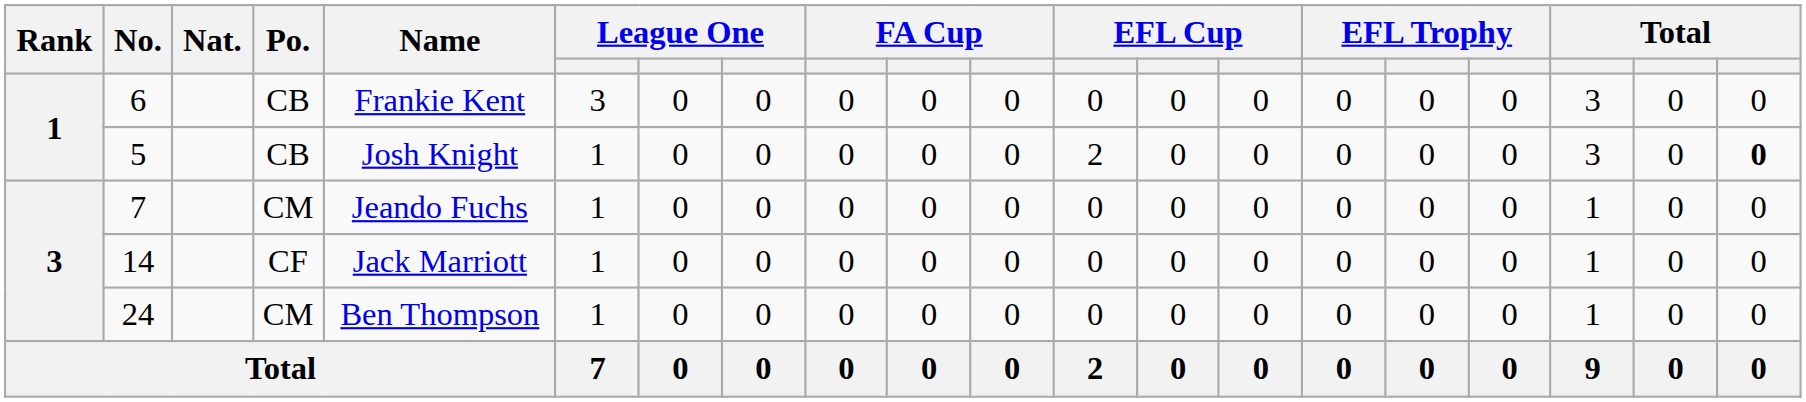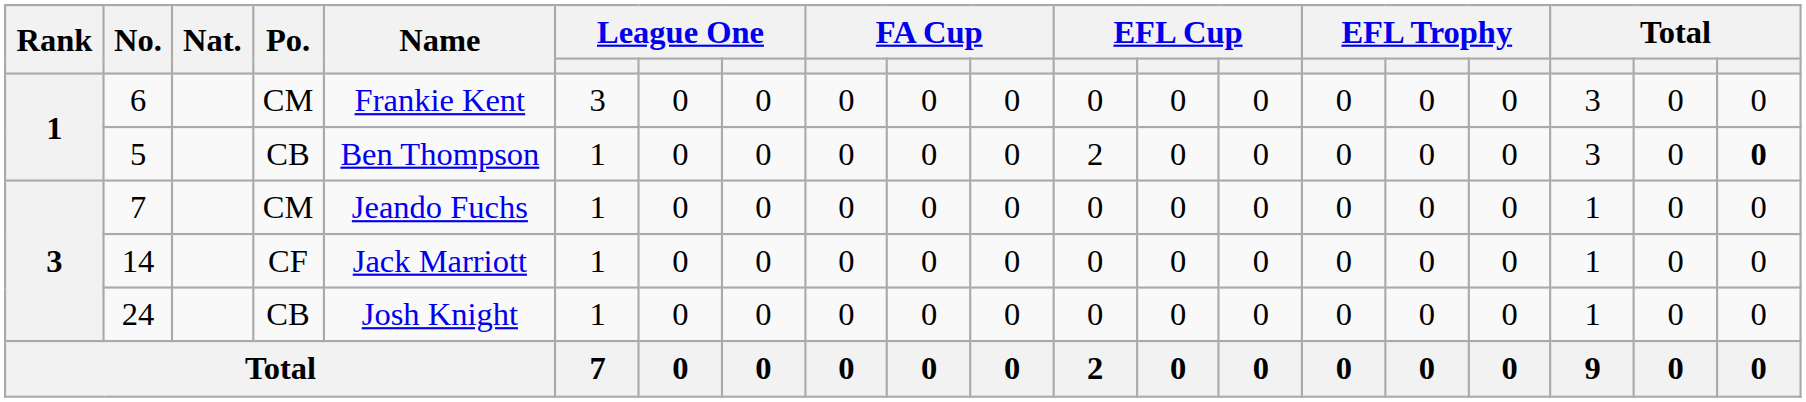 <table class="wikitable" style="text-align:center; font-size:95%; width:95%;">
 <tr>
 <th rowspan=2>Rank</th>
 <th rowspan=2>No.</th>
 <th rowspan=2>Nat.</th>
 <th rowspan=2>Po.</th>
 <th rowspan=2>Name</th>
 <th colspan=3 width=100px><a href='#'>League One</a></th>
 <th colspan=3 width=100px><a href='#'>FA Cup</a></th>
 <th colspan=3 width=100px><a href='#'>EFL Cup</a></th>
 <th colspan=3 width=100px><a href='#'>EFL Trophy</a></th>
 <th colspan=3 width=100px>Total</th>
 </tr>
 <tr>
 <th></th>
 <th></th>
 <th></th>
 <th></th>
 <th></th>
 <th></th>
 <th></th>
 <th></th>
 <th></th>
 <th></th>
 <th></th>
 <th></th>
 <th></th>
 <th></th>
 <th></th>
 </tr>
 <tr>
 <th rowspan=2>1</th>
 <td>6</td>
 <td></td>
-<td>CB</td>
+<td>CM</td>
 <td><a href='#'>Frankie Kent</a></td>
 <td>3</td>
 <td>0</td>
 <td>0</td>
 <td>0</td>
 <td>0</td>
 <td>0</td>
 <td>0</td>
 <td>0</td>
 <td>0</td>
 <td>0</td>
 <td>0</td>
 <td>0</td>
 <td>3</td>
 <td>0</td>
 <td>0</td>
 </tr>
 <tr>
 <td>5</td>
 <td></td>
 <td>CB</td>
-<td><a href='#'>Josh Knight</a></td>
+<td><a href='#'>Ben Thompson</a></td>
 <td>1</td>
 <td>0</td>
 <td>0</td>
 <td>0</td>
 <td>0</td>
 <td>0</td>
 <td>2</td>
 <td>0</td>
 <td>0</td>
 <td>0</td>
 <td>0</td>
 <td>0</td>
 <td>3</td>
 <td>0</td>
 <td><strong>0</strong></td>
 </tr>
 <tr>
 <th rowspan=3>3</th>
 <td>7</td>
 <td></td>
 <td>CM</td>
 <td><a href='#'>Jeando Fuchs</a></td>
 <td>1</td>
 <td>0</td>
 <td>0</td>
 <td>0</td>
 <td>0</td>
 <td>0</td>
 <td>0</td>
 <td>0</td>
 <td>0</td>
 <td>0</td>
 <td>0</td>
 <td>0</td>
 <td>1</td>
 <td>0</td>
 <td>0</td>
 </tr>
 <tr>
 <td>14</td>
 <td></td>
 <td>CF</td>
 <td><a href='#'>Jack Marriott</a></td>
 <td>1</td>
 <td>0</td>
 <td>0</td>
 <td>0</td>
 <td>0</td>
 <td>0</td>
 <td>0</td>
 <td>0</td>
 <td>0</td>
 <td>0</td>
 <td>0</td>
 <td>0</td>
 <td>1</td>
 <td>0</td>
 <td>0</td>
 </tr>
 <tr>
 <td>24</td>
 <td></td>
-<td>CM</td>
-<td><a href='#'>Ben Thompson</a></td>
+<td>CB</td>
+<td><a href='#'>Josh Knight</a></td>
 <td>1</td>
 <td>0</td>
 <td>0</td>
 <td>0</td>
 <td>0</td>
 <td>0</td>
 <td>0</td>
 <td>0</td>
 <td>0</td>
 <td>0</td>
 <td>0</td>
 <td>0</td>
 <td>1</td>
 <td>0</td>
 <td>0</td>
 </tr>
 <tr>
 <th colspan=5>Total</th>
 <th>7</th>
 <th>0</th>
 <th>0</th>
 <th>0</th>
 <th>0</th>
 <th>0</th>
 <th>2</th>
 <th>0</th>
 <th>0</th>
 <th>0</th>
 <th>0</th>
 <th>0</th>
 <th>9</th>
 <th>0</th>
 <th>0</th>
 </tr>
 </table>
